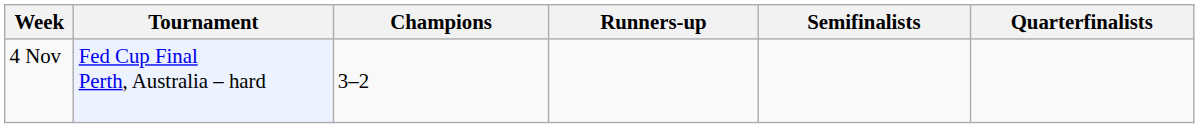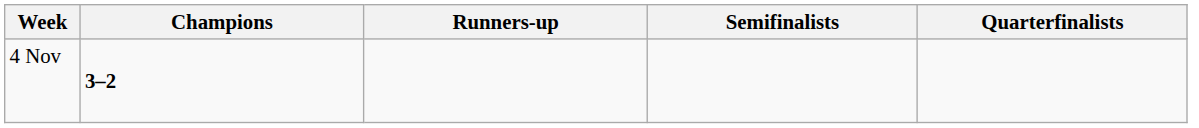 <table class=wikitable style=font-size:95%>
 <tr>
 <th style="width:48px;">Week</th>
-<th style="width:248px;">Tournament</th>
 <th style="width:200px;">Champions</th>
 <th style="width:200px;">Runners-up</th>
 <th style="width:190px;">Semifinalists</th>
 <th style="width:190px;">Quarterfinalists</th>
 </tr>
 <tr valign=top>
 <td>4 Nov</td>
-<td style="background:#ecf2ff;"><a href='#'>Fed Cup Final</a><br><a href='#'>Perth</a>, Australia – hard</td>
-<td><br>3–2</td>
+<td><strong><br>3–2</strong></td>
 <td></td>
 <td><br></td>
 <td><br><br><br></td>
 </tr>
 </table>
